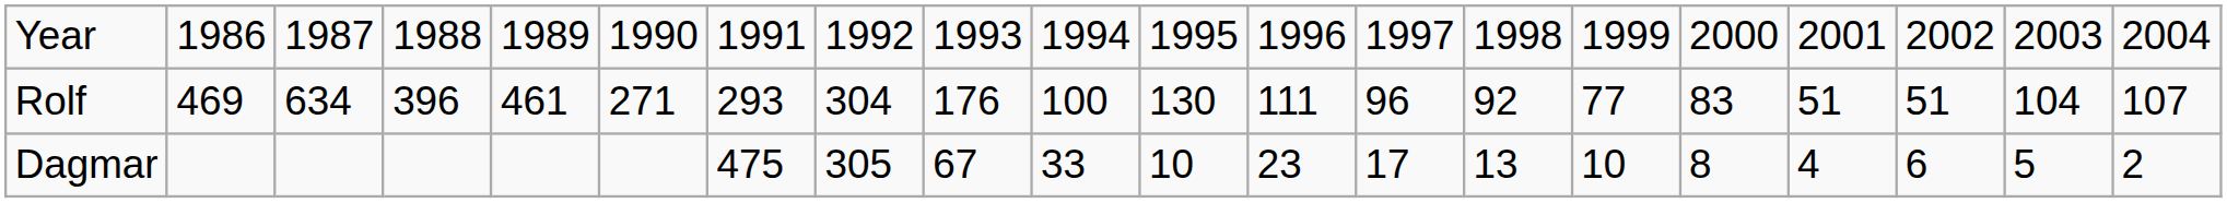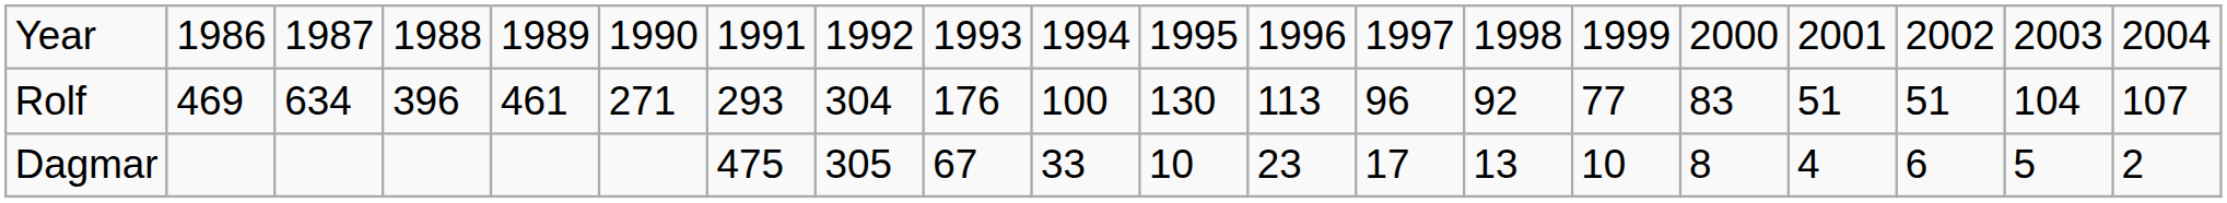 <table class="wikitable">
 <tr>
 <td>Year</td>
 <td>1986</td>
 <td>1987</td>
 <td>1988</td>
 <td>1989</td>
 <td>1990</td>
 <td>1991</td>
 <td>1992</td>
 <td>1993</td>
 <td>1994</td>
 <td>1995</td>
 <td>1996</td>
 <td>1997</td>
 <td>1998</td>
 <td>1999</td>
 <td>2000</td>
 <td>2001</td>
 <td>2002</td>
 <td>2003</td>
 <td>2004</td>
 </tr>
 <tr>
 <td>Rolf</td>
 <td>469</td>
 <td>634</td>
 <td>396</td>
 <td>461</td>
 <td>271</td>
 <td>293</td>
 <td>304</td>
 <td>176</td>
 <td>100</td>
 <td>130</td>
-<td>111</td>
+<td>113</td>
 <td>96</td>
 <td>92</td>
 <td>77</td>
 <td>83</td>
 <td>51</td>
 <td>51</td>
 <td>104</td>
 <td>107</td>
 </tr>
 <tr>
 <td>Dagmar</td>
 <td></td>
 <td></td>
 <td></td>
 <td></td>
 <td></td>
 <td>475</td>
 <td>305</td>
 <td>67</td>
 <td>33</td>
 <td>10</td>
 <td>23</td>
 <td>17</td>
 <td>13</td>
 <td>10</td>
 <td>8</td>
 <td>4</td>
 <td>6</td>
 <td>5</td>
 <td>2</td>
 </tr>
 </table>
